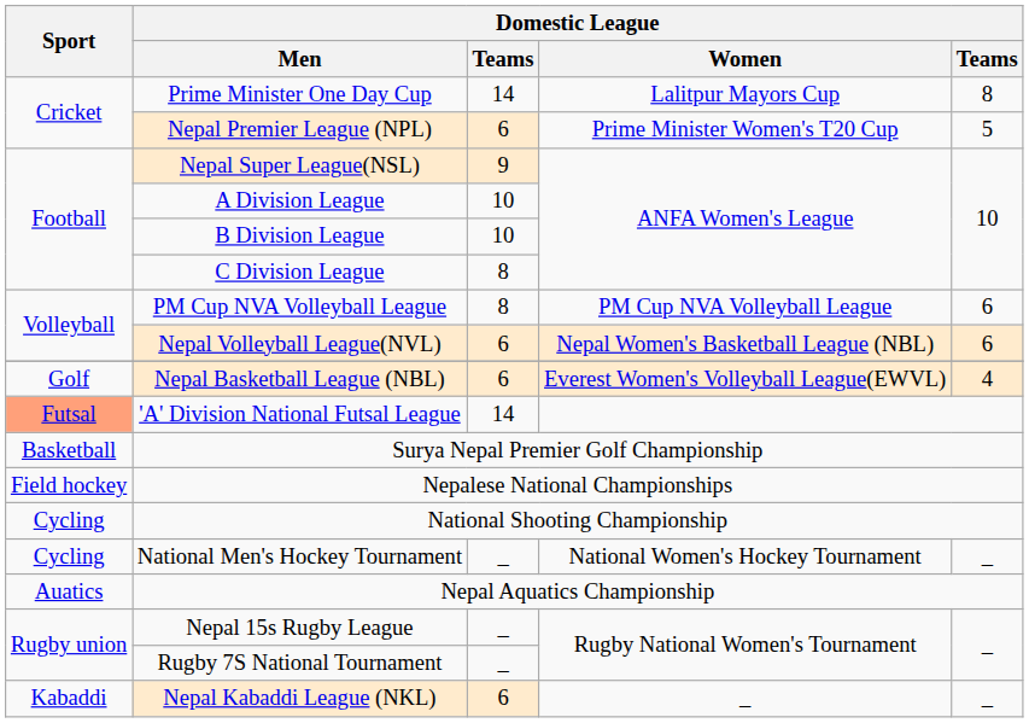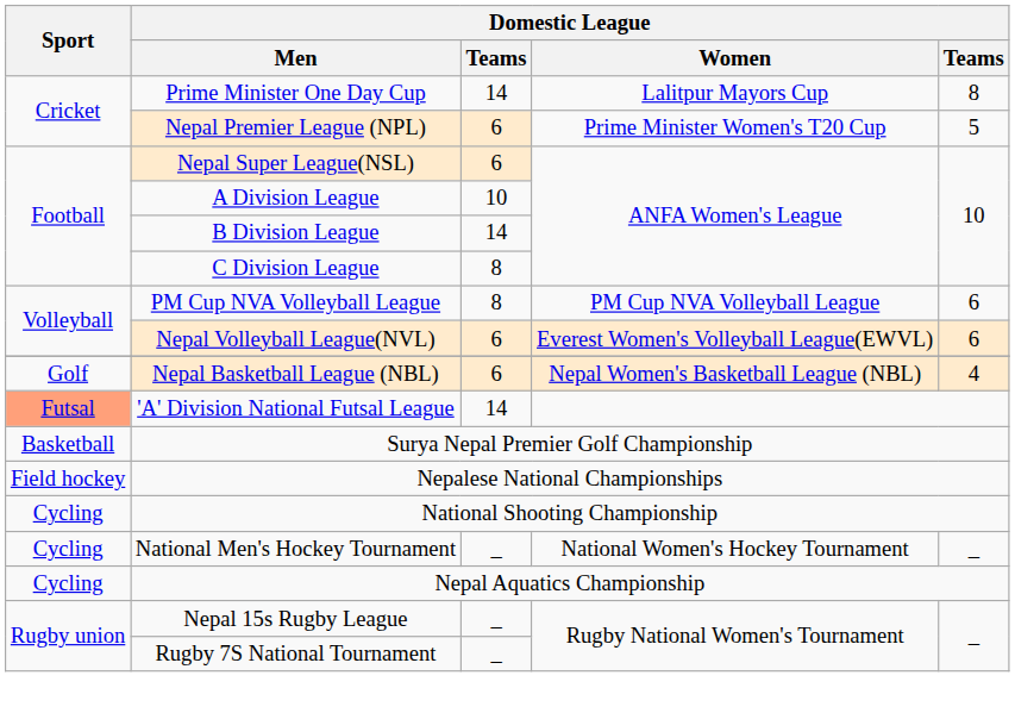 <table class="wikitable" style="text-align:center">
 <tr>
 <th rowspan="2">Sport</th>
 <th colspan="4">Domestic League</th>
 </tr>
 <tr>
 <th>Men</th>
 <th>Teams</th>
 <th>Women</th>
 <th>Teams</th>
 </tr>
 <tr>
 <td rowspan="2"> <a href='#'>Cricket</a></td>
 <td><a href='#'>Prime Minister One Day Cup</a></td>
 <td>14</td>
 <td><a href='#'>Lalitpur Mayors Cup</a></td>
 <td>8</td>
 </tr>
 <tr>
 <td style=" background-color:#FFEBCD"><a href='#'>Nepal Premier League</a> (NPL) </td>
 <td style=" background-color:#FFEBCD">6</td>
 <td><a href='#'>Prime Minister Women's T20 Cup</a></td>
 <td>5</td>
 </tr>
 <tr>
 <td rowspan="4"> <a href='#'>Football</a></td>
 <td style=" background-color:#FFEBCD"><a href='#'>Nepal Super League</a>(NSL)</td>
-<td style=" background-color:#FFEBCD">9</td>
+<td style=" background-color:#FFEBCD">6</td>
 <td rowspan="4"><a href='#'>ANFA Women's League</a></td>
 <td rowspan="4">10</td>
 </tr>
 <tr>
 <td><a href='#'>A Division League</a></td>
 <td>10</td>
 </tr>
 <tr>
 <td><a href='#'>B Division League</a></td>
-<td>10</td>
+<td>14</td>
 </tr>
 <tr>
 <td><a href='#'>C Division League</a></td>
 <td>8</td>
 </tr>
 <tr>
 <td rowspan="2"><a href='#'>Volleyball</a></td>
 <td><a href='#'>PM Cup NVA Volleyball League</a></td>
 <td>8</td>
 <td><a href='#'>PM Cup NVA Volleyball League</a></td>
 <td>6</td>
 </tr>
 <tr>
 <td style=" background-color:#FFEBCD"><a href='#'>Nepal Volleyball League</a>(NVL)</td>
 <td style=" background-color:#FFEBCD">6</td>
-<td style=" background-color:#FFEBCD"><a href='#'>Nepal Women's Basketball League</a> (NBL)</td>
+<td style=" background-color:#FFEBCD"><a href='#'>Everest Women's Volleyball League</a>(EWVL)</td>
 <td style=" background-color:#FFEBCD">6</td>
 </tr>
 <tr>
 </tr>
 <tr>
 <td><a href='#'>Golf</a></td>
 <td style=" background-color:#FFEBCD"><a href='#'>Nepal Basketball League</a> (NBL)</td>
 <td style=" background-color:#FFEBCD">6</td>
-<td style=" background-color:#FFEBCD"><a href='#'>Everest Women's Volleyball League</a>(EWVL)</td>
+<td style=" background-color:#FFEBCD"><a href='#'>Nepal Women's Basketball League</a> (NBL)</td>
 <td style=" background-color:#FFEBCD">4</td>
 </tr>
 <tr>
 <td style="background: lightsalmon;"><a href='#'>Futsal</a></td>
 <td><a href='#'>'A' Division National Futsal League</a></td>
 <td>14</td>
 <td colspan="2"></td>
 </tr>
 <tr>
 <td><a href='#'>Basketball</a></td>
 <td colspan=4>Surya Nepal Premier Golf Championship</td>
 </tr>
 <tr>
 <td><a href='#'>Field hockey</a></td>
 <td colspan=4>Nepalese National Championships</td>
 </tr>
 <tr>
 <td><a href='#'>Cycling</a></td>
 <td colspan=4>National Shooting Championship</td>
 </tr>
 <tr>
 <td><a href='#'>Cycling</a></td>
 <td>National Men's Hockey Tournament</td>
 <td>_</td>
 <td>National Women's Hockey Tournament</td>
 <td>_</td>
 </tr>
 <tr>
-<td><a href='#'>Auatics</a></td>
+<td><a href='#'>Cycling</a></td>
 <td colspan=4>Nepal Aquatics Championship</td>
 </tr>
 <tr>
 <td rowspan="2"><a href='#'>Rugby union</a></td>
 <td>Nepal 15s Rugby League</td>
 <td>_</td>
 <td rowspan="2">Rugby National Women's Tournament</td>
 <td rowspan="2">_</td>
 </tr>
 <tr>
 <td>Rugby 7S National Tournament</td>
 <td>_</td>
 </tr>
-<tr>
-<td><a href='#'>Kabaddi</a></td>
-<td style=" background-color:#FFEBCD"><a href='#'>Nepal Kabaddi League</a> (NKL)</td>
-<td style=" background-color:#FFEBCD">6</td>
-<td>_</td>
-<td>_</td>
-</tr>
 </table>
